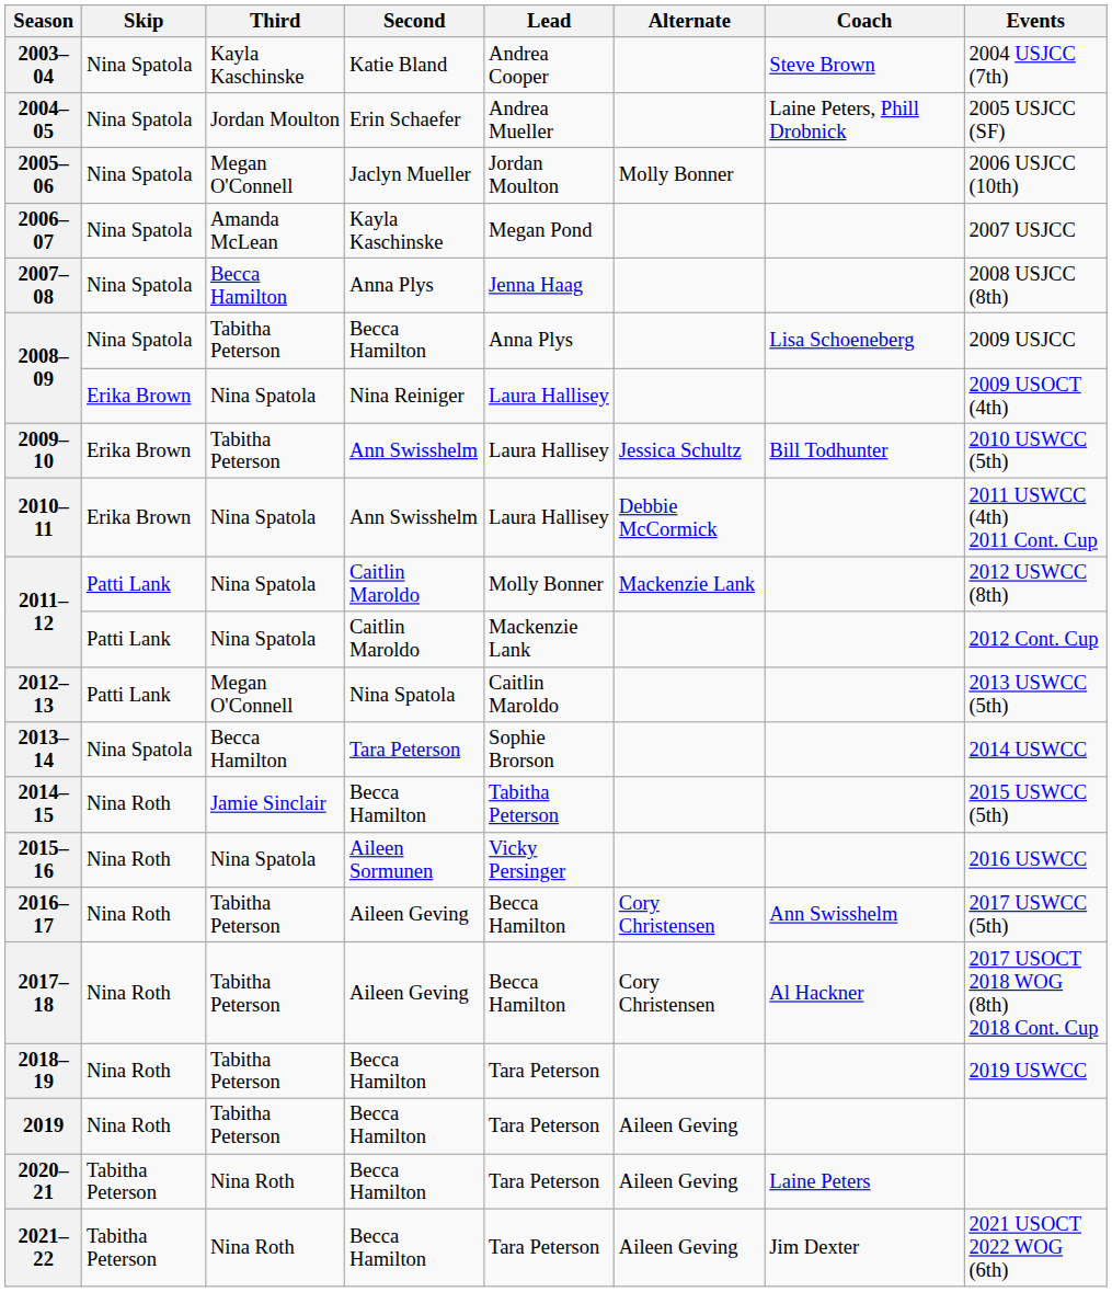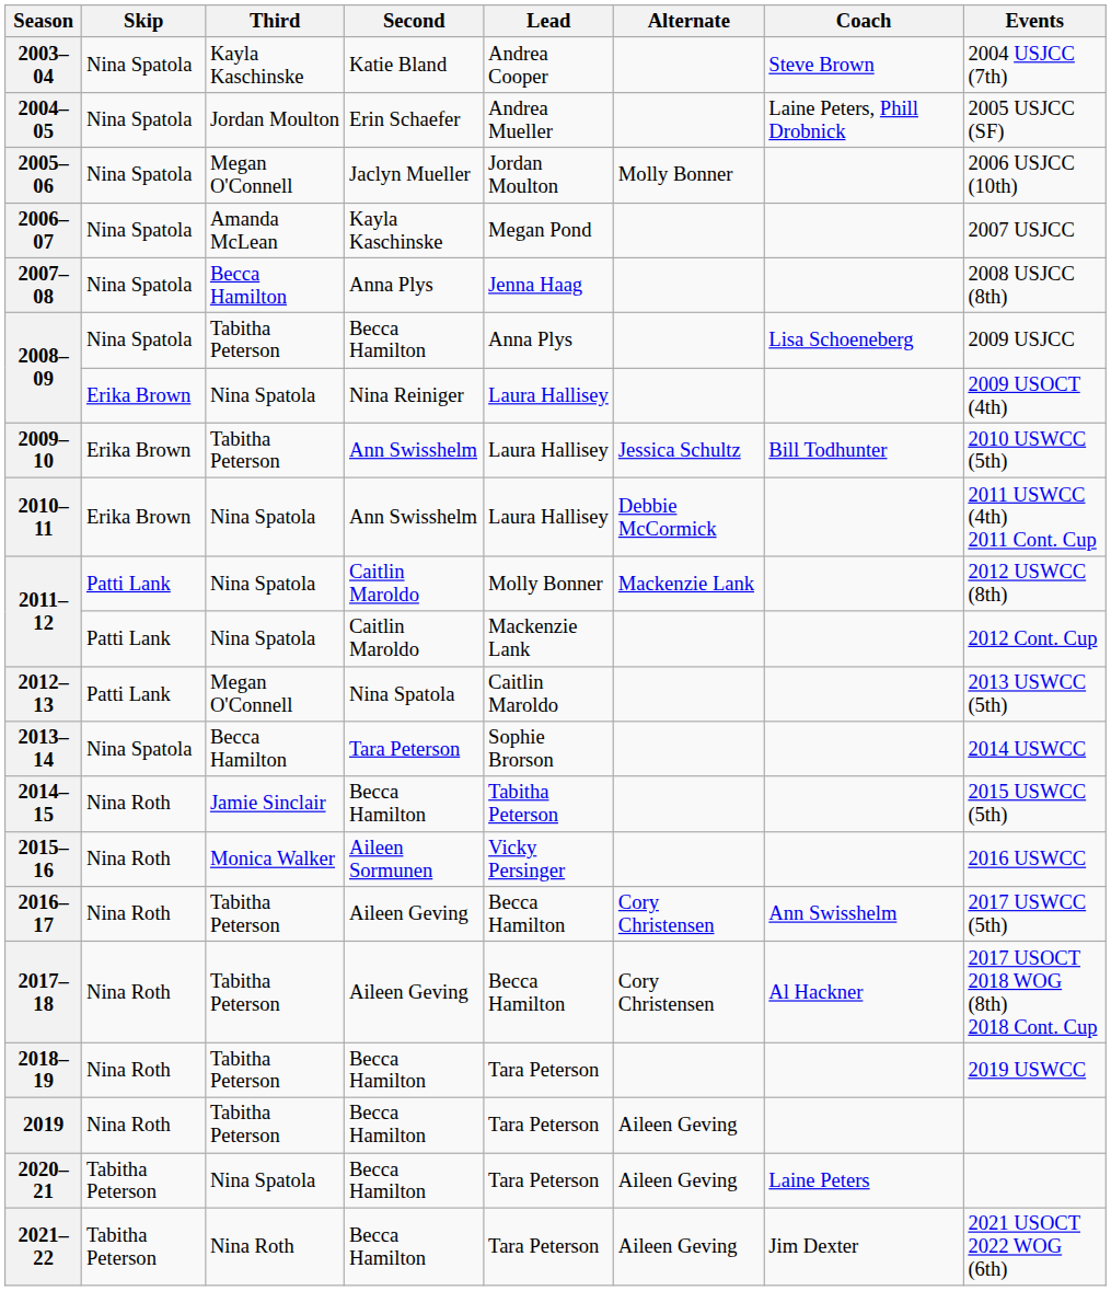 <table class="wikitable">
 <tr>
 <th scope="col">Season</th>
 <th scope="col">Skip</th>
 <th scope="col">Third</th>
 <th scope="col">Second</th>
 <th scope="col">Lead</th>
 <th scope="col">Alternate</th>
 <th scope="col">Coach</th>
 <th scope="col">Events</th>
 </tr>
 <tr>
 <th scope="row">2003–04</th>
 <td>Nina Spatola</td>
 <td>Kayla Kaschinske</td>
 <td>Katie Bland</td>
 <td>Andrea Cooper</td>
 <td></td>
 <td><a href='#'>Steve Brown</a></td>
 <td>2004 <a href='#'>USJCC</a> (7th)</td>
 </tr>
 <tr>
 <th scope="row">2004–05</th>
 <td>Nina Spatola</td>
 <td>Jordan Moulton</td>
 <td>Erin Schaefer</td>
 <td>Andrea Mueller</td>
 <td></td>
 <td>Laine Peters, <a href='#'>Phill Drobnick</a></td>
 <td>2005 USJCC (SF)</td>
 </tr>
 <tr>
 <th scope="row">2005–06</th>
 <td>Nina Spatola</td>
 <td>Megan O'Connell</td>
 <td>Jaclyn Mueller</td>
 <td>Jordan Moulton</td>
 <td>Molly Bonner</td>
 <td></td>
 <td>2006 USJCC <br> (10th)</td>
 </tr>
 <tr>
 <th scope="row">2006–07</th>
 <td>Nina Spatola</td>
 <td>Amanda McLean</td>
 <td>Kayla Kaschinske</td>
 <td>Megan Pond</td>
 <td></td>
 <td></td>
 <td>2007 USJCC </td>
 </tr>
 <tr>
 <th scope="row">2007–08</th>
 <td>Nina Spatola</td>
 <td><a href='#'>Becca Hamilton</a></td>
 <td>Anna Plys</td>
 <td><a href='#'>Jenna Haag</a></td>
 <td></td>
 <td></td>
 <td>2008 USJCC <br> (8th)</td>
 </tr>
 <tr>
 <th scope="row" rowspan=2>2008–09</th>
 <td>Nina Spatola</td>
 <td>Tabitha Peterson</td>
 <td>Becca Hamilton</td>
 <td>Anna Plys</td>
 <td></td>
 <td><a href='#'>Lisa Schoeneberg</a></td>
 <td>2009 USJCC </td>
 </tr>
 <tr>
 <td><a href='#'>Erika Brown</a></td>
 <td>Nina Spatola</td>
 <td>Nina Reiniger</td>
 <td><a href='#'>Laura Hallisey</a></td>
 <td></td>
 <td></td>
 <td><a href='#'>2009 USOCT</a> (4th)</td>
 </tr>
 <tr>
 <th scope="row">2009–10</th>
 <td>Erika Brown</td>
 <td>Tabitha Peterson</td>
 <td><a href='#'>Ann Swisshelm</a></td>
 <td>Laura Hallisey</td>
 <td><a href='#'>Jessica Schultz</a></td>
 <td><a href='#'>Bill Todhunter</a></td>
 <td><a href='#'>2010 USWCC</a> <br> (5th)</td>
 </tr>
 <tr>
 <th scope="row">2010–11</th>
 <td>Erika Brown</td>
 <td>Nina Spatola</td>
 <td>Ann Swisshelm</td>
 <td>Laura Hallisey</td>
 <td><a href='#'>Debbie McCormick</a></td>
 <td></td>
 <td><a href='#'>2011 USWCC</a> (4th)<br><a href='#'>2011 Cont. Cup</a></td>
 </tr>
 <tr>
 <th scope="row" rowspan=2>2011–12</th>
 <td><a href='#'>Patti Lank</a></td>
 <td>Nina Spatola</td>
 <td><a href='#'>Caitlin Maroldo</a></td>
 <td>Molly Bonner</td>
 <td><a href='#'>Mackenzie Lank</a></td>
 <td></td>
 <td><a href='#'>2012 USWCC</a> (8th)</td>
 </tr>
 <tr>
 <td>Patti Lank</td>
 <td>Nina Spatola</td>
 <td>Caitlin Maroldo</td>
 <td>Mackenzie Lank</td>
 <td></td>
 <td></td>
 <td><a href='#'>2012 Cont. Cup</a></td>
 </tr>
 <tr>
 <th scope="row">2012–13</th>
 <td>Patti Lank</td>
 <td>Megan O'Connell</td>
 <td>Nina Spatola</td>
 <td>Caitlin Maroldo</td>
 <td></td>
 <td></td>
 <td><a href='#'>2013 USWCC</a> (5th)</td>
 </tr>
 <tr>
 <th scope="row">2013–14</th>
 <td>Nina Spatola</td>
 <td>Becca Hamilton</td>
 <td><a href='#'>Tara Peterson</a></td>
 <td>Sophie Brorson</td>
 <td></td>
 <td></td>
 <td><a href='#'>2014 USWCC</a> </td>
 </tr>
 <tr>
 <th scope="row">2014–15</th>
 <td>Nina Roth</td>
 <td><a href='#'>Jamie Sinclair</a></td>
 <td>Becca Hamilton</td>
 <td><a href='#'>Tabitha Peterson</a></td>
 <td></td>
 <td></td>
 <td><a href='#'>2015 USWCC</a> (5th)</td>
 </tr>
 <tr>
 <th scope="row">2015–16</th>
 <td>Nina Roth</td>
-<td>Nina Spatola</td>
+<td><a href='#'>Monica Walker</a></td>
 <td><a href='#'>Aileen Sormunen</a></td>
 <td><a href='#'>Vicky Persinger</a></td>
 <td></td>
 <td></td>
 <td><a href='#'>2016 USWCC</a> </td>
 </tr>
 <tr>
 <th scope="row">2016–17</th>
 <td>Nina Roth</td>
 <td>Tabitha Peterson</td>
 <td>Aileen Geving</td>
 <td>Becca Hamilton</td>
 <td><a href='#'>Cory Christensen</a></td>
 <td><a href='#'>Ann Swisshelm</a></td>
 <td><a href='#'>2017 USWCC</a> <br> (5th)</td>
 </tr>
 <tr>
 <th scope="row">2017–18</th>
 <td>Nina Roth</td>
 <td>Tabitha Peterson</td>
 <td>Aileen Geving</td>
 <td>Becca Hamilton</td>
 <td>Cory Christensen</td>
 <td><a href='#'>Al Hackner</a></td>
 <td><a href='#'>2017 USOCT</a> <br><a href='#'>2018 WOG</a> (8th)<br><a href='#'>2018 Cont. Cup</a></td>
 </tr>
 <tr>
 <th scope="row">2018–19</th>
 <td>Nina Roth</td>
 <td>Tabitha Peterson</td>
 <td>Becca Hamilton</td>
 <td>Tara Peterson</td>
 <td></td>
 <td></td>
 <td><a href='#'>2019 USWCC</a> </td>
 </tr>
 <tr>
 <th scope="row">2019</th>
 <td>Nina Roth</td>
 <td>Tabitha Peterson</td>
 <td>Becca Hamilton</td>
 <td>Tara Peterson</td>
 <td>Aileen Geving</td>
 <td></td>
 <td></td>
 </tr>
 <tr>
 <th scope="row">2020–21</th>
 <td>Tabitha Peterson</td>
-<td>Nina Roth</td>
+<td>Nina Spatola</td>
 <td>Becca Hamilton</td>
 <td>Tara Peterson</td>
 <td>Aileen Geving</td>
 <td><a href='#'>Laine Peters</a></td>
 <td> </td>
 </tr>
 <tr>
 <th scope="row">2021–22</th>
 <td>Tabitha Peterson</td>
 <td>Nina Roth</td>
 <td>Becca Hamilton</td>
 <td>Tara Peterson</td>
 <td>Aileen Geving</td>
 <td>Jim Dexter</td>
 <td><a href='#'>2021 USOCT</a>  <br> <a href='#'>2022 WOG</a> (6th)</td>
 </tr>
 </table>
